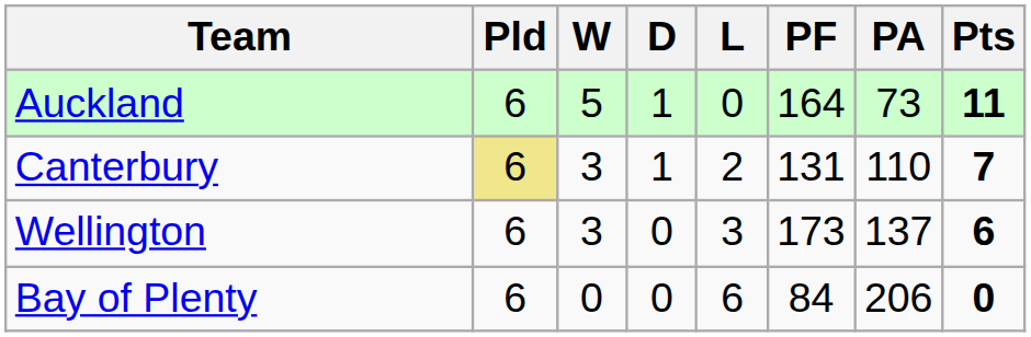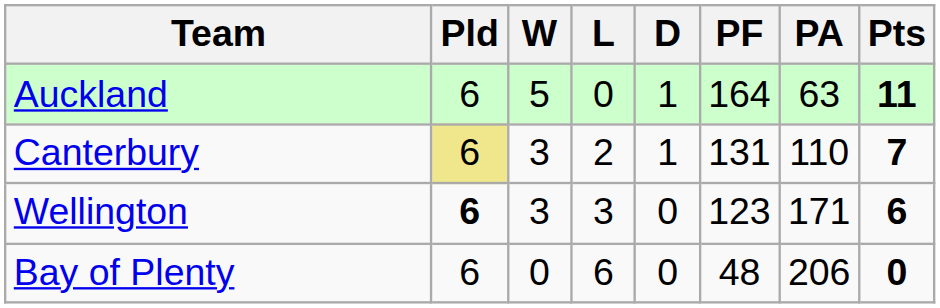 <table class="wikitable" style="text-align:center;">
 <tr>
 <th width=175>Team</th>
 <th width=20 abbr="Played">Pld</th>
 <th width=20 abbr="Won">W</th>
+<th width=20 abbr="Lost">L</th>
 <th width=20 abbr="Drawn">D</th>
-<th width=20 abbr="Lost">L</th>
 <th width=20 abbr="Points for">PF</th>
 <th width=20 abbr="Points against">PA</th>
 <th width=20 abbr="Points">Pts</th>
 </tr>
 <tr style="background: #ccffcc;">
 <td style="text-align:left;"><a href='#'>Auckland</a></td>
 <td>6</td>
 <td>5</td>
+<td>0</td>
 <td>1</td>
-<td>0</td>
 <td>164</td>
-<td>73</td>
+<td>63</td>
 <td><strong>11</strong></td>
 </tr>
 <tr>
 <td style="text-align:left;"><a href='#'>Canterbury</a></td>
 <td style="background: khaki;">6</td>
 <td>3</td>
+<td>2</td>
 <td>1</td>
-<td>2</td>
 <td>131</td>
 <td>110</td>
 <td><strong>7</strong></td>
 </tr>
 <tr>
 <td style="text-align:left;"><a href='#'>Wellington</a></td>
-<td>6</td>
+<td><strong>6</strong></td>
+<td>3</td>
 <td>3</td>
 <td>0</td>
-<td>3</td>
-<td>173</td>
-<td>137</td>
+<td>123</td>
+<td>171</td>
 <td><strong>6</strong></td>
 </tr>
 <tr>
 <td style="text-align:left;"><a href='#'>Bay of Plenty</a></td>
 <td>6</td>
 <td>0</td>
+<td>6</td>
 <td>0</td>
-<td>6</td>
-<td>84</td>
+<td>48</td>
 <td>206</td>
 <td><strong>0</strong></td>
 </tr>
 </table>
